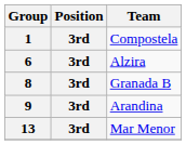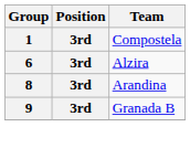 <table class="wikitable">
 <tr>
 <th>Group</th>
 <th>Position</th>
 <th>Team</th>
 </tr>
 <tr>
 <th>1</th>
 <th>3rd</th>
 <td><a href='#'>Compostela</a></td>
 </tr>
 <tr>
 <th>6</th>
 <th>3rd</th>
 <td><a href='#'>Alzira</a></td>
 </tr>
 <tr>
 <th>8</th>
 <th>3rd</th>
-<td><a href='#'>Granada B</a></td>
+<td><a href='#'>Arandina</a></td>
 </tr>
 <tr>
 <th>9</th>
 <th>3rd</th>
-<td><a href='#'>Arandina</a></td>
-</tr>
-<tr>
-<th>13</th>
-<th>3rd</th>
-<td><a href='#'>Mar Menor</a></td>
+<td><a href='#'>Granada B</a></td>
 </tr>
 <tr>
 </tr>
 </table>
